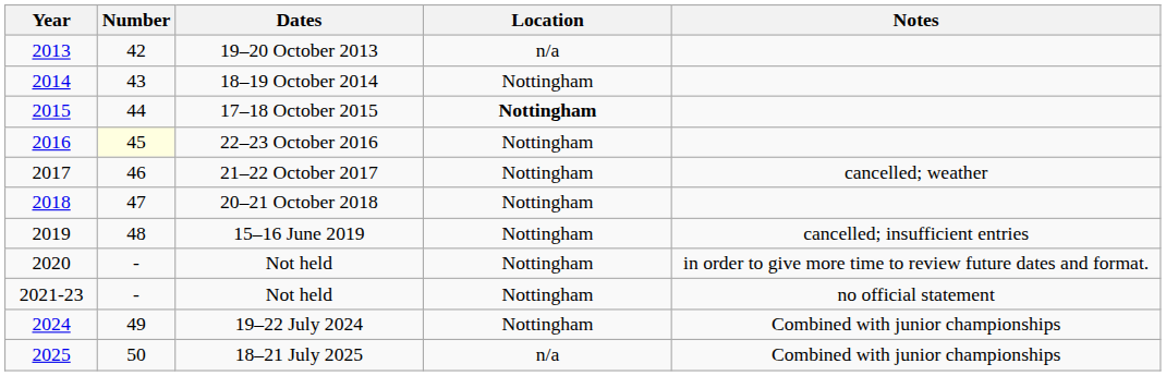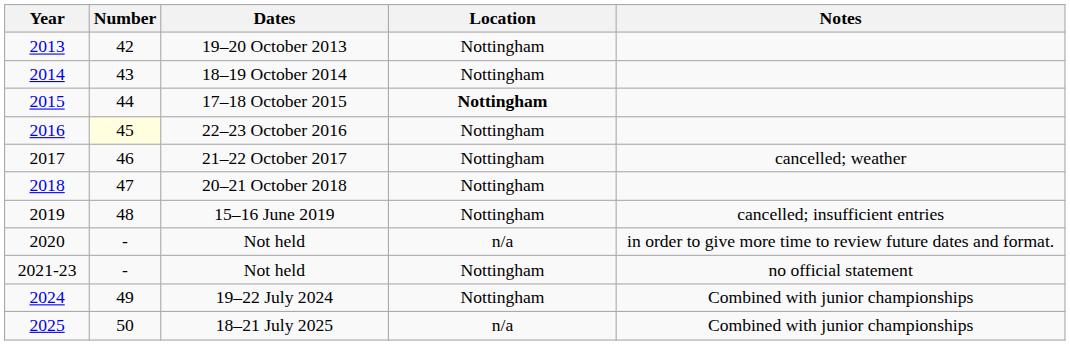 <table class="wikitable" style="text-align:center">
 <tr>
 <th width=70>Year</th>
 <th width=50>Number</th>
 <th width=200>Dates</th>
 <th width=200>Location</th>
 <th width=400>Notes</th>
 </tr>
 <tr>
 <td><a href='#'>2013</a></td>
 <td>42</td>
 <td>19–20 October 2013</td>
-<td>n/a</td>
+<td>Nottingham</td>
 <td></td>
 </tr>
 <tr>
 <td><a href='#'>2014</a></td>
 <td>43</td>
 <td>18–19 October 2014</td>
 <td>Nottingham</td>
 <td></td>
 </tr>
 <tr>
 <td><a href='#'>2015</a></td>
 <td>44</td>
 <td>17–18 October 2015</td>
 <td><strong>Nottingham</strong></td>
 <td></td>
 </tr>
 <tr>
 <td><a href='#'>2016</a></td>
 <td style="background: lightyellow;">45</td>
 <td>22–23 October 2016</td>
 <td>Nottingham</td>
 <td></td>
 </tr>
 <tr>
 <td>2017</td>
 <td>46</td>
 <td>21–22 October 2017</td>
 <td>Nottingham</td>
 <td>cancelled; weather</td>
 </tr>
 <tr>
 <td><a href='#'>2018</a></td>
 <td>47</td>
 <td>20–21 October 2018</td>
 <td>Nottingham</td>
 <td></td>
 </tr>
 <tr>
 <td>2019</td>
 <td>48</td>
 <td>15–16 June 2019</td>
 <td>Nottingham</td>
 <td>cancelled; insufficient entries</td>
 </tr>
 <tr>
 <td>2020</td>
 <td>-</td>
 <td>Not held</td>
-<td>Nottingham</td>
+<td>n/a</td>
 <td>in order to give more time to review future dates and format.</td>
 </tr>
 <tr>
 <td>2021-23</td>
 <td>-</td>
 <td>Not held</td>
 <td>Nottingham</td>
 <td>no official statement</td>
 </tr>
 <tr>
 <td><a href='#'>2024</a></td>
 <td>49</td>
 <td>19–22 July 2024</td>
 <td>Nottingham</td>
 <td>Combined with junior championships</td>
 </tr>
 <tr>
 <td><a href='#'>2025</a></td>
 <td>50</td>
 <td>18–21 July 2025</td>
 <td>n/a</td>
 <td>Combined with junior championships</td>
 </tr>
 </table>
